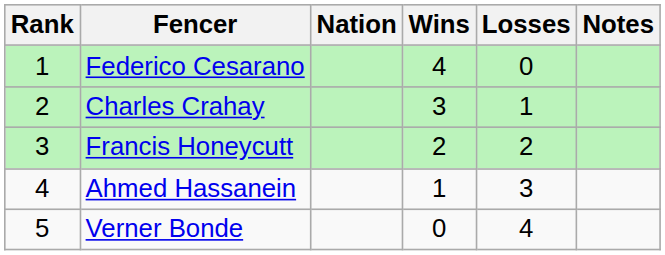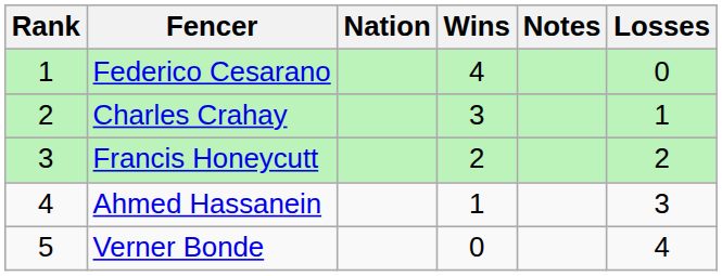 <table class="wikitable sortable" style="text-align:center">
 <tr>
 <th>Rank</th>
 <th>Fencer</th>
 <th>Nation</th>
 <th>Wins</th>
+<th>Notes</th>
 <th>Losses</th>
-<th>Notes</th>
 </tr>
 <tr bgcolor=bbf3bb>
 <td>1</td>
 <td align=left><a href='#'>Federico Cesarano</a></td>
 <td align=left></td>
 <td>4</td>
+<td></td>
 <td>0</td>
-<td></td>
 </tr>
 <tr bgcolor=bbf3bb>
 <td>2</td>
 <td align=left><a href='#'>Charles Crahay</a></td>
 <td align=left></td>
 <td>3</td>
+<td></td>
 <td>1</td>
-<td></td>
 </tr>
 <tr bgcolor=bbf3bb>
 <td>3</td>
 <td align=left><a href='#'>Francis Honeycutt</a></td>
 <td align=left></td>
 <td>2</td>
+<td></td>
 <td>2</td>
-<td></td>
 </tr>
 <tr>
 <td>4</td>
 <td align=left><a href='#'>Ahmed Hassanein</a></td>
 <td align=left></td>
 <td>1</td>
+<td></td>
 <td>3</td>
-<td></td>
 </tr>
 <tr>
 <td>5</td>
 <td align=left><a href='#'>Verner Bonde</a></td>
 <td align=left></td>
 <td>0</td>
+<td></td>
 <td>4</td>
-<td></td>
 </tr>
 </table>
